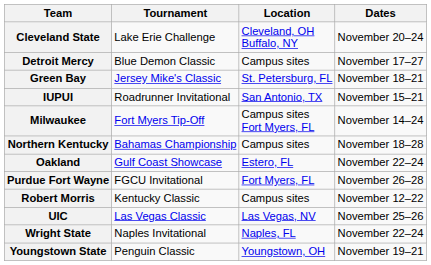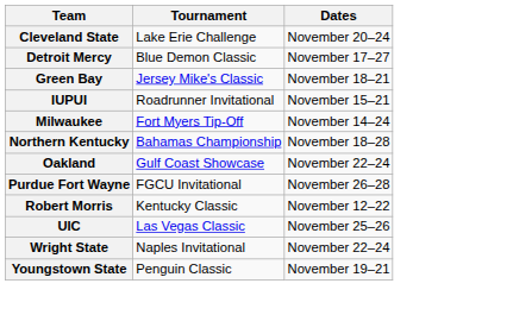 <table class="wikitable">
 <tr>
 <th>Team</th>
 <th>Tournament</th>
-<th>Location</th>
 <th>Dates</th>
 </tr>
 <tr>
 <th>Cleveland State</th>
 <td>Lake Erie Challenge</td>
-<td><a href='#'>Cleveland, OH</a><br><a href='#'>Buffalo, NY</a></td>
 <td>November 20–24</td>
 </tr>
 <tr>
 <th>Detroit Mercy</th>
 <td>Blue Demon Classic</td>
-<td>Campus sites</td>
 <td>November 17–27</td>
 </tr>
 <tr>
 <th>Green Bay</th>
 <td><a href='#'>Jersey Mike's Classic</a></td>
-<td><a href='#'>St. Petersburg, FL</a></td>
 <td>November 18–21</td>
 </tr>
 <tr>
 <th>IUPUI</th>
 <td>Roadrunner Invitational</td>
-<td><a href='#'>San Antonio, TX</a></td>
 <td>November 15–21</td>
 </tr>
 <tr>
 <th>Milwaukee</th>
 <td><a href='#'>Fort Myers Tip-Off</a></td>
-<td>Campus sites<br><a href='#'>Fort Myers, FL</a></td>
 <td>November 14–24</td>
 </tr>
 <tr>
 <th>Northern Kentucky</th>
 <td><a href='#'>Bahamas Championship</a></td>
-<td>Campus sites</td>
 <td>November 18–28</td>
 </tr>
 <tr>
 <th>Oakland</th>
 <td><a href='#'>Gulf Coast Showcase</a></td>
-<td><a href='#'>Estero, FL</a></td>
 <td>November 22–24</td>
 </tr>
 <tr>
 <th>Purdue Fort Wayne</th>
 <td>FGCU Invitational</td>
-<td><a href='#'>Fort Myers, FL</a></td>
 <td>November 26–28</td>
 </tr>
 <tr>
 <th>Robert Morris</th>
 <td>Kentucky Classic</td>
-<td>Campus sites</td>
 <td>November 12–22</td>
 </tr>
 <tr>
 <th>UIC</th>
 <td><a href='#'>Las Vegas Classic</a></td>
-<td><a href='#'>Las Vegas, NV</a></td>
 <td>November 25–26</td>
 </tr>
 <tr>
 <th>Wright State</th>
 <td>Naples Invitational</td>
-<td><a href='#'>Naples, FL</a></td>
 <td>November 22–24</td>
 </tr>
 <tr>
 <th>Youngstown State</th>
 <td>Penguin Classic</td>
-<td><a href='#'>Youngstown, OH</a></td>
 <td>November 19–21</td>
 </tr>
 </table>
